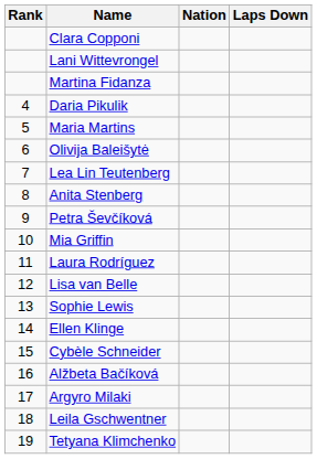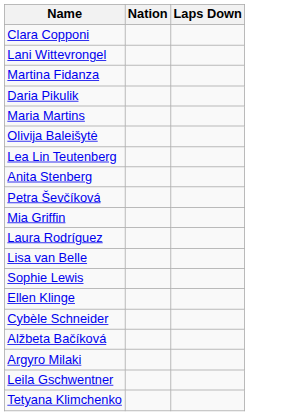 <table class="wikitable sortable" style="text-align:center">
 <tr>
-<th>Rank</th>
 <th>Name</th>
 <th>Nation</th>
 <th>Laps Down</th>
 </tr>
 <tr>
-<td></td>
 <td align=left><a href='#'>Clara Copponi</a></td>
 <td align=left></td>
 <td></td>
 </tr>
 <tr>
-<td></td>
 <td align=left><a href='#'>Lani Wittevrongel</a></td>
 <td align=left></td>
 <td></td>
 </tr>
 <tr>
-<td></td>
 <td align=left><a href='#'>Martina Fidanza</a></td>
 <td align=left></td>
 <td></td>
 </tr>
 <tr>
-<td>4</td>
 <td align=left><a href='#'>Daria Pikulik</a></td>
 <td align=left></td>
 <td></td>
 </tr>
 <tr>
-<td>5</td>
 <td align=left><a href='#'>Maria Martins</a></td>
 <td align=left></td>
 <td></td>
 </tr>
 <tr>
-<td>6</td>
 <td align=left><a href='#'>Olivija Baleišytė</a></td>
 <td align=left></td>
 <td></td>
 </tr>
 <tr>
-<td>7</td>
 <td align=left><a href='#'>Lea Lin Teutenberg</a></td>
 <td align=left></td>
 <td></td>
 </tr>
 <tr>
-<td>8</td>
 <td align=left><a href='#'>Anita Stenberg</a></td>
 <td align=left></td>
 <td></td>
 </tr>
 <tr>
-<td>9</td>
 <td align=left><a href='#'>Petra Ševčíková</a></td>
 <td align=left></td>
 <td></td>
 </tr>
 <tr>
-<td>10</td>
 <td align=left><a href='#'>Mia Griffin</a></td>
 <td align=left></td>
 <td></td>
 </tr>
 <tr>
-<td>11</td>
 <td align=left><a href='#'>Laura Rodríguez</a></td>
 <td align=left></td>
 <td></td>
 </tr>
 <tr>
-<td>12</td>
 <td align=left><a href='#'>Lisa van Belle</a></td>
 <td align=left></td>
 <td></td>
 </tr>
 <tr>
-<td>13</td>
 <td align=left><a href='#'>Sophie Lewis</a></td>
 <td align=left></td>
 <td></td>
 </tr>
 <tr>
-<td>14</td>
 <td align=left><a href='#'>Ellen Klinge</a></td>
 <td align=left></td>
 <td></td>
 </tr>
 <tr>
-<td>15</td>
 <td align=left><a href='#'>Cybèle Schneider</a></td>
 <td align=left></td>
 <td></td>
 </tr>
 <tr>
-<td>16</td>
 <td align=left><a href='#'>Alžbeta Bačíková</a></td>
 <td align=left></td>
 <td></td>
 </tr>
 <tr>
-<td>17</td>
 <td align=left><a href='#'>Argyro Milaki</a></td>
 <td align=left></td>
 <td></td>
 </tr>
 <tr>
-<td>18</td>
 <td align=left><a href='#'>Leila Gschwentner</a></td>
 <td align=left></td>
 <td></td>
 </tr>
 <tr>
-<td>19</td>
 <td align=left><a href='#'>Tetyana Klimchenko</a></td>
 <td align=left></td>
 <td></td>
 </tr>
 </table>
